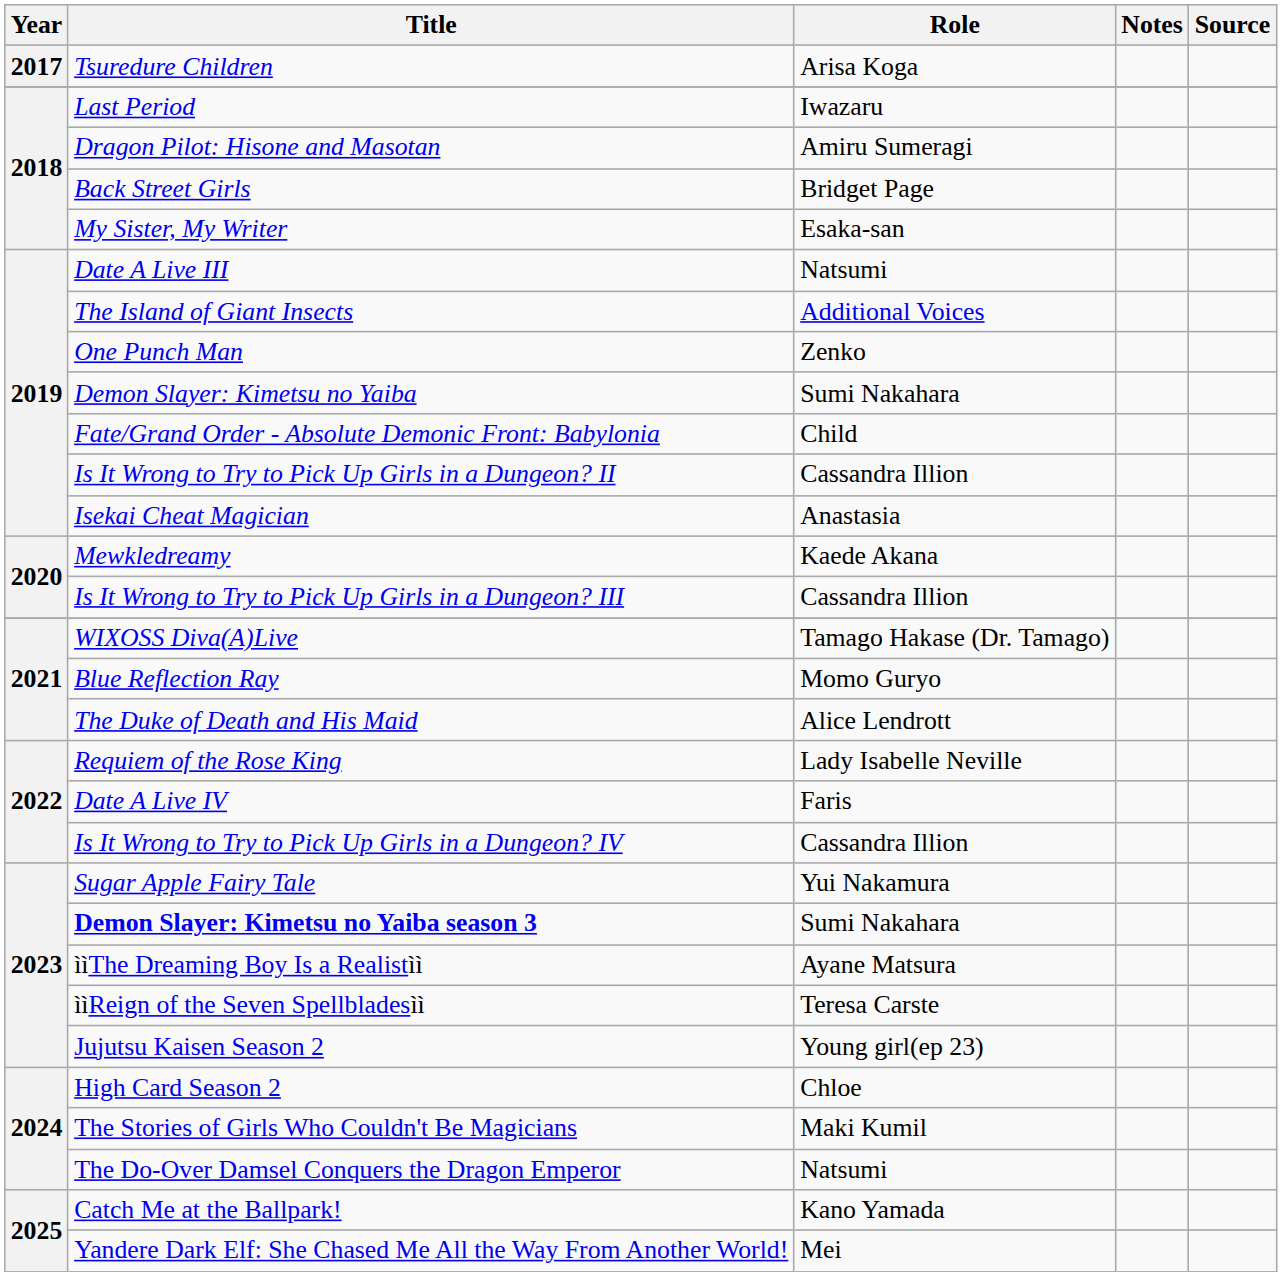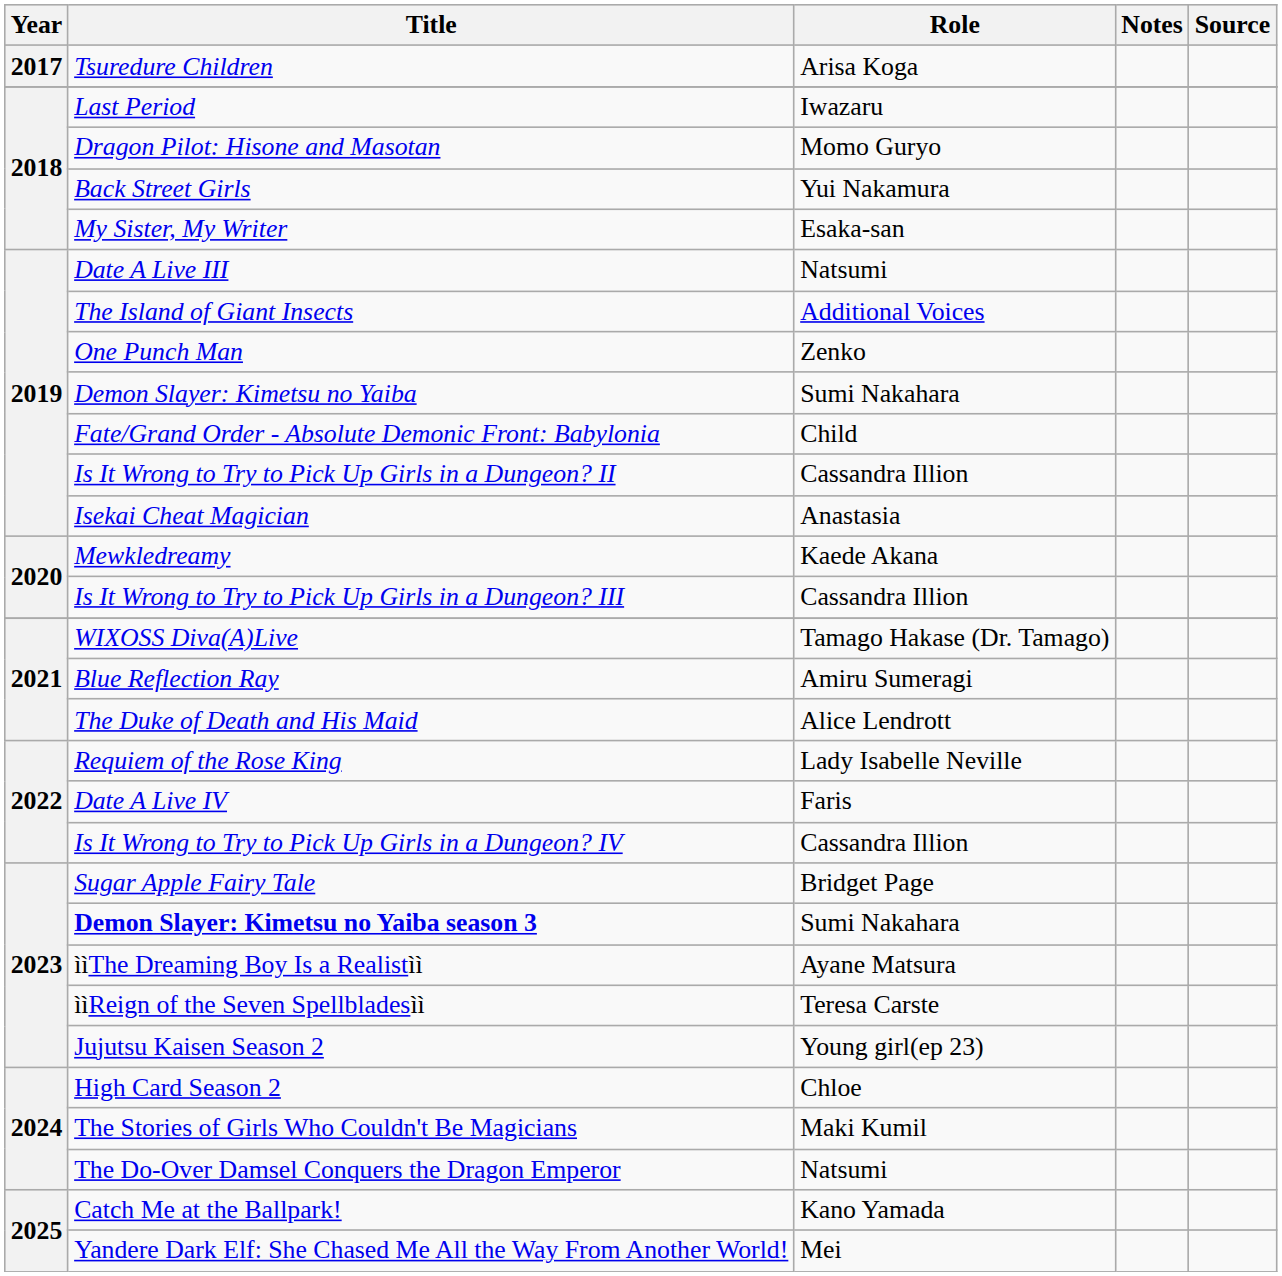 <table class="wikitable sortable">
 <tr>
 <th scope="row">Year</th>
 <th scope="row">Title</th>
 <th scope="row">Role</th>
 <th scope="row" class="unsortable">Notes</th>
 <th scope="row" class="unsortable">Source</th>
 </tr>
 <tr>
 <th scope="row" rowspan="1">2017</th>
 <td><em><a href='#'>Tsuredure Children</a></em></td>
 <td>Arisa Koga</td>
 <td></td>
 <td></td>
 </tr>
 <tr>
 </tr>
 <tr>
 <th scope="row" rowspan="4">2018</th>
 <td><em><a href='#'>Last Period</a></em></td>
 <td>Iwazaru</td>
 <td></td>
 <td></td>
 </tr>
 <tr>
 <td><em><a href='#'>Dragon Pilot: Hisone and Masotan</a></em></td>
-<td>Amiru Sumeragi</td>
+<td>Momo Guryo</td>
 <td></td>
 <td></td>
 </tr>
 <tr>
 <td><em><a href='#'>Back Street Girls</a></em></td>
-<td>Bridget Page</td>
+<td>Yui Nakamura</td>
 <td></td>
 <td></td>
 </tr>
 <tr>
 <td><em><a href='#'>My Sister, My Writer</a></em></td>
 <td>Esaka-san</td>
 <td></td>
 <td><br></td>
 </tr>
 <tr>
 <th scope="row" rowspan="7">2019</th>
 <td><em><a href='#'>Date A Live III</a></em></td>
 <td>Natsumi</td>
 <td></td>
 <td></td>
 </tr>
 <tr>
 <td><em><a href='#'>The Island of Giant Insects</a></em></td>
 <td><a href='#'>Additional Voices</a></td>
 <td></td>
 <td></td>
 </tr>
 <tr>
 <td><em><a href='#'>One Punch Man</a></em></td>
 <td>Zenko</td>
 <td></td>
 <td></td>
 </tr>
 <tr>
 <td><em><a href='#'>Demon Slayer: Kimetsu no Yaiba</a></em></td>
 <td>Sumi Nakahara</td>
 <td></td>
 <td></td>
 </tr>
 <tr>
 <td><em><a href='#'>Fate/Grand Order - Absolute Demonic Front: Babylonia</a></em></td>
 <td>Child</td>
 <td></td>
 <td></td>
 </tr>
 <tr>
 <td><em><a href='#'>Is It Wrong to Try to Pick Up Girls in a Dungeon? II</a></em></td>
 <td>Cassandra Illion</td>
 <td></td>
 <td></td>
 </tr>
 <tr>
 <td><em><a href='#'>Isekai Cheat Magician</a></em></td>
 <td>Anastasia</td>
 <td></td>
 <td><br></td>
 </tr>
 <tr>
 <th scope="row" rowspan="2">2020</th>
 <td><em><a href='#'>Mewkledreamy</a></em></td>
 <td>Kaede Akana</td>
 <td></td>
 <td></td>
 </tr>
 <tr>
 <td><em><a href='#'>Is It Wrong to Try to Pick Up Girls in a Dungeon? III</a></em></td>
 <td>Cassandra Illion</td>
 <td></td>
 <td></td>
 </tr>
 <tr>
 </tr>
 <tr>
 <th scope="row" rowspan="3">2021</th>
 <td><em><a href='#'>WIXOSS Diva(A)Live</a></em></td>
 <td>Tamago Hakase (Dr. Tamago)</td>
 <td></td>
 <td></td>
 </tr>
 <tr>
 <td><em><a href='#'>Blue Reflection Ray</a></em></td>
-<td>Momo Guryo</td>
+<td>Amiru Sumeragi</td>
 <td></td>
 <td></td>
 </tr>
 <tr>
 <td><em><a href='#'>The Duke of Death and His Maid</a></em></td>
 <td>Alice Lendrott</td>
 <td></td>
 <td><br></td>
 </tr>
 <tr>
 <th scope="row" rowspan="3">2022</th>
 <td><em><a href='#'>Requiem of the Rose King</a></em></td>
 <td>Lady Isabelle Neville</td>
 <td></td>
 <td></td>
 </tr>
 <tr>
 <td><em><a href='#'>Date A Live IV</a></em></td>
 <td>Faris</td>
 <td></td>
 <td></td>
 </tr>
 <tr>
 <td><em><a href='#'>Is It Wrong to Try to Pick Up Girls in a Dungeon? IV</a></em></td>
 <td>Cassandra Illion</td>
 <td></td>
 <td></td>
 </tr>
 <tr>
 <th rowspan="5" scope="row" >2023</th>
 <td><em><a href='#'>Sugar Apple Fairy Tale</a></em></td>
-<td>Yui Nakamura</td>
+<td>Bridget Page</td>
 <td></td>
 <td></td>
 </tr>
 <tr>
 <td><strong><a href='#'>Demon Slayer: Kimetsu no Yaiba season 3</a><em></td>
 <td>Sumi Nakahara</td>
 <td></td>
 <td></td>
 </tr>
 <tr>
 <td>ìì<a href='#'>The Dreaming Boy Is a Realist</a>ìì</td>
 <td>Ayane Matsura</td>
 <td></td>
 <td></td>
 </tr>
 <tr>
 <td>ìì<a href='#'>Reign of the Seven Spellblades</a>ìì</td>
 <td>Teresa Carste</td>
 <td></td>
 <td></td>
 </tr>
 <tr>
 <td><a href='#'></em>Jujutsu Kaisen Season 2<em></a></td>
 <td>Young girl(ep 23)</td>
 <td></td>
 <td></td>
 </tr>
 <tr>
 <th rowspan="3" scope="row">2024</th>
 <td></em><a href='#'>High Card Season 2</a><em></td>
 <td>Chloe</td>
 <td></td>
 <td></td>
 </tr>
 <tr>
 <td></em><a href='#'>The Stories of Girls Who Couldn't Be Magicians</a><em></td>
 <td>Maki Kumil</td>
 <td></td>
 <td></td>
 </tr>
 <tr>
 <td></em><a href='#'>The Do-Over Damsel Conquers the Dragon Emperor</a><em></td>
 <td>Natsumi</td>
 <td></td>
 <td></td>
 </tr>
 <tr>
 <th rowspan="2" scope="row">2025</th>
 <td></em><a href='#'>Catch Me at the Ballpark!</a><em></td>
 <td>Kano Yamada</td>
 <td></td>
 <td></td>
 </tr>
 <tr>
 <td></em><a href='#'>Yandere Dark Elf: She Chased Me All the Way From Another World!</a><em></td>
 <td>Mei</td>
 <td></td>
 <td></td>
 </tr>
 </table>
